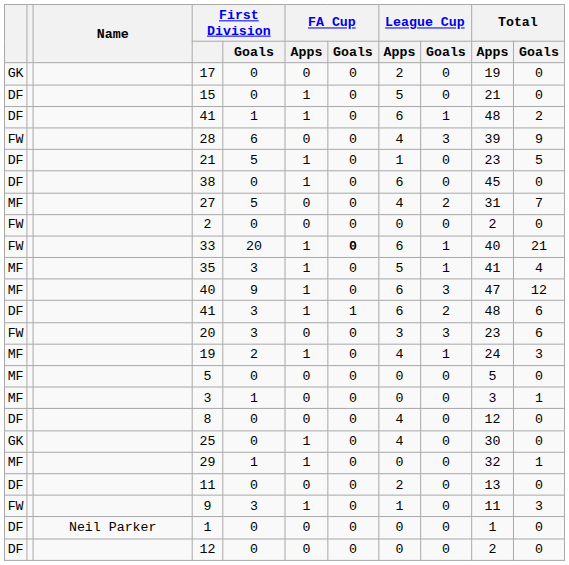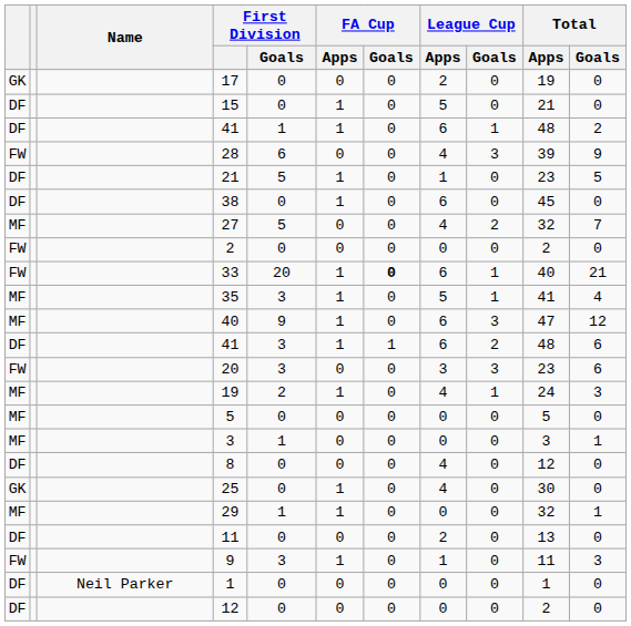 <table class="wikitable sortable plainrowheaders" style="text-align:center">
 <tr>
 <th rowspan="2" scope="col"></th>
 <th rowspan="2" scope="col"></th>
 <th rowspan="2" scope="col" width="150">Name</th>
 <th colspan="2" width="85"><a href='#'>First Division</a></th>
 <th colspan="2" width="85"><a href='#'>FA Cup</a></th>
 <th colspan="2" width="85"><a href='#'>League Cup</a></th>
 <th colspan="2" width="85">Total</th>
 </tr>
 <tr>
 <th></th>
 <th>Goals</th>
 <th>Apps</th>
 <th>Goals</th>
 <th>Apps</th>
 <th>Goals</th>
 <th>Apps</th>
 <th>Goals</th>
 </tr>
 <tr>
 <td>GK</td>
 <td></td>
 <td></td>
 <td>17</td>
 <td>0</td>
 <td>0</td>
 <td>0</td>
 <td>2</td>
 <td>0</td>
 <td>19</td>
 <td>0</td>
 </tr>
 <tr>
 <td>DF</td>
 <td></td>
 <td></td>
 <td>15</td>
 <td>0</td>
 <td>1</td>
 <td>0</td>
 <td>5</td>
 <td>0</td>
 <td>21</td>
 <td>0</td>
 </tr>
 <tr>
 <td>DF</td>
 <td></td>
 <td></td>
 <td>41</td>
 <td>1</td>
 <td>1</td>
 <td>0</td>
 <td>6</td>
 <td>1</td>
 <td>48</td>
 <td>2</td>
 </tr>
 <tr>
 <td>FW</td>
 <td></td>
 <td></td>
 <td>28</td>
 <td>6</td>
 <td>0</td>
 <td>0</td>
 <td>4</td>
 <td>3</td>
 <td>39</td>
 <td>9</td>
 </tr>
 <tr>
 <td>DF</td>
 <td></td>
 <td></td>
 <td>21</td>
 <td>5</td>
 <td>1</td>
 <td>0</td>
 <td>1</td>
 <td>0</td>
 <td>23</td>
 <td>5</td>
 </tr>
 <tr>
 <td>DF</td>
 <td></td>
 <td></td>
 <td>38</td>
 <td>0</td>
 <td>1</td>
 <td>0</td>
 <td>6</td>
 <td>0</td>
 <td>45</td>
 <td>0</td>
 </tr>
 <tr>
 <td>MF</td>
 <td></td>
 <td></td>
 <td>27</td>
 <td>5</td>
 <td>0</td>
 <td>0</td>
 <td>4</td>
 <td>2</td>
-<td>31</td>
+<td>32</td>
 <td>7</td>
 </tr>
 <tr>
 <td>FW</td>
 <td></td>
 <td></td>
 <td>2</td>
 <td>0</td>
 <td>0</td>
 <td>0</td>
 <td>0</td>
 <td>0</td>
 <td>2</td>
 <td>0</td>
 </tr>
 <tr>
 <td>FW</td>
 <td></td>
 <td></td>
 <td>33</td>
 <td>20</td>
 <td>1</td>
 <td><strong>0</strong></td>
 <td>6</td>
 <td>1</td>
 <td>40</td>
 <td>21</td>
 </tr>
 <tr>
 <td>MF</td>
 <td></td>
 <td></td>
 <td>35</td>
 <td>3</td>
 <td>1</td>
 <td>0</td>
 <td>5</td>
 <td>1</td>
 <td>41</td>
 <td>4</td>
 </tr>
 <tr>
 <td>MF</td>
 <td></td>
 <td></td>
 <td>40</td>
 <td>9</td>
 <td>1</td>
 <td>0</td>
 <td>6</td>
 <td>3</td>
 <td>47</td>
 <td>12</td>
 </tr>
 <tr>
 <td>DF</td>
 <td></td>
 <td></td>
 <td>41</td>
 <td>3</td>
 <td>1</td>
 <td>1</td>
 <td>6</td>
 <td>2</td>
 <td>48</td>
 <td>6</td>
 </tr>
 <tr>
 <td>FW</td>
 <td></td>
 <td></td>
 <td>20</td>
 <td>3</td>
 <td>0</td>
 <td>0</td>
 <td>3</td>
 <td>3</td>
 <td>23</td>
 <td>6</td>
 </tr>
 <tr>
 <td>MF</td>
 <td></td>
 <td></td>
 <td>19</td>
 <td>2</td>
 <td>1</td>
 <td>0</td>
 <td>4</td>
 <td>1</td>
 <td>24</td>
 <td>3</td>
 </tr>
 <tr>
 <td>MF</td>
 <td></td>
 <td></td>
 <td>5</td>
 <td>0</td>
 <td>0</td>
 <td>0</td>
 <td>0</td>
 <td>0</td>
 <td>5</td>
 <td>0</td>
 </tr>
 <tr>
 <td>MF</td>
 <td></td>
 <td></td>
 <td>3</td>
 <td>1</td>
 <td>0</td>
 <td>0</td>
 <td>0</td>
 <td>0</td>
 <td>3</td>
 <td>1</td>
 </tr>
 <tr>
 <td>DF</td>
 <td></td>
 <td></td>
 <td>8</td>
 <td>0</td>
 <td>0</td>
 <td>0</td>
 <td>4</td>
 <td>0</td>
 <td>12</td>
 <td>0</td>
 </tr>
 <tr>
 <td>GK</td>
 <td></td>
 <td></td>
 <td>25</td>
 <td>0</td>
 <td>1</td>
 <td>0</td>
 <td>4</td>
 <td>0</td>
 <td>30</td>
 <td>0</td>
 </tr>
 <tr>
 <td>MF</td>
 <td></td>
 <td></td>
 <td>29</td>
 <td>1</td>
 <td>1</td>
 <td>0</td>
 <td>0</td>
 <td>0</td>
 <td>32</td>
 <td>1</td>
 </tr>
 <tr>
 <td>DF</td>
 <td></td>
 <td></td>
 <td>11</td>
 <td>0</td>
 <td>0</td>
 <td>0</td>
 <td>2</td>
 <td>0</td>
 <td>13</td>
 <td>0</td>
 </tr>
 <tr>
 <td>FW</td>
 <td></td>
 <td></td>
 <td>9</td>
 <td>3</td>
 <td>1</td>
 <td>0</td>
 <td>1</td>
 <td>0</td>
 <td>11</td>
 <td>3</td>
 </tr>
 <tr>
 <td>DF</td>
 <td></td>
 <td>Neil Parker</td>
 <td>1</td>
 <td>0</td>
 <td>0</td>
 <td>0</td>
 <td>0</td>
 <td>0</td>
 <td>1</td>
 <td>0</td>
 </tr>
 <tr>
 <td>DF</td>
 <td></td>
 <td></td>
 <td>12</td>
 <td>0</td>
 <td>0</td>
 <td>0</td>
 <td>0</td>
 <td>0</td>
 <td>2</td>
 <td>0</td>
 </tr>
 </table>
